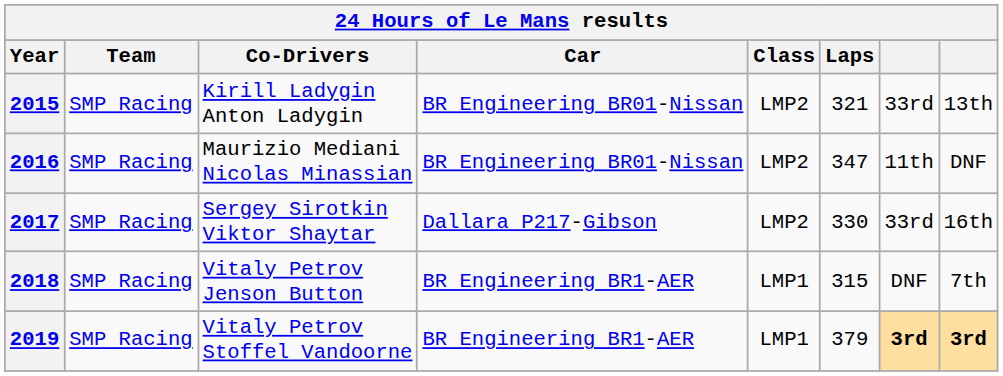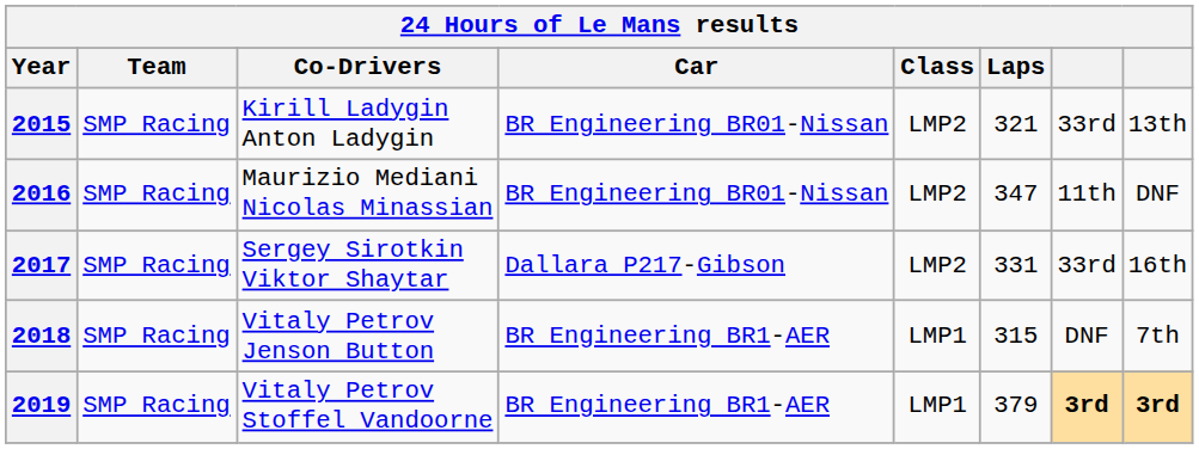 <table class="wikitable" style="text-align:center; font-size:90%">
 <tr>
 <th colspan=45><a href='#'>24 Hours of Le Mans</a> results</th>
 </tr>
 <tr>
 <th>Year</th>
 <th>Team</th>
 <th>Co-Drivers</th>
 <th>Car</th>
 <th>Class</th>
 <th>Laps</th>
 <th></th>
 <th></th>
 </tr>
 <tr>
 <th><a href='#'>2015</a></th>
 <td align="left"> <a href='#'>SMP Racing</a></td>
 <td align="left"> <a href='#'>Kirill Ladygin</a><br> Anton Ladygin</td>
 <td align="left"><a href='#'>BR Engineering BR01</a>-<a href='#'>Nissan</a></td>
 <td>LMP2</td>
 <td>321</td>
 <td>33rd</td>
 <td>13th</td>
 </tr>
 <tr>
 <th><a href='#'>2016</a></th>
 <td align="left" nowrap> <a href='#'>SMP Racing</a></td>
 <td align="left" nowrap> Maurizio Mediani<br> <a href='#'>Nicolas Minassian</a></td>
 <td align="left" nowrap><a href='#'>BR Engineering BR01</a>-<a href='#'>Nissan</a></td>
 <td>LMP2</td>
 <td>347</td>
 <td>11th</td>
 <td>DNF</td>
 </tr>
 <tr>
 <th><a href='#'>2017</a></th>
 <td align="left"> <a href='#'>SMP Racing</a></td>
 <td align="left"> <a href='#'>Sergey Sirotkin</a><br> <a href='#'>Viktor Shaytar</a></td>
 <td align="left"><a href='#'>Dallara P217</a>-<a href='#'>Gibson</a></td>
 <td>LMP2</td>
-<td>330</td>
+<td>331</td>
 <td>33rd</td>
 <td>16th</td>
 </tr>
 <tr>
 <th><a href='#'>2018</a></th>
 <td align="left"> <a href='#'>SMP Racing</a></td>
 <td align="left"> <a href='#'>Vitaly Petrov</a><br> <a href='#'>Jenson Button</a></td>
 <td align="left"><a href='#'>BR Engineering BR1</a>-<a href='#'>AER</a></td>
 <td>LMP1</td>
 <td>315</td>
 <td>DNF</td>
 <td>7th</td>
 </tr>
 <tr>
 <th><a href='#'>2019</a></th>
 <td align="left"> <a href='#'>SMP Racing</a></td>
 <td align="left"> <a href='#'>Vitaly Petrov</a><br> <a href='#'>Stoffel Vandoorne</a></td>
 <td align="left"><a href='#'>BR Engineering BR1</a>-<a href='#'>AER</a></td>
 <td>LMP1</td>
 <td>379</td>
 <td style="background:#FFDF9F;"><strong>3rd</strong></td>
 <td style="background:#FFDF9F;"><strong>3rd</strong></td>
 </tr>
 </table>
